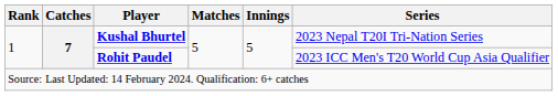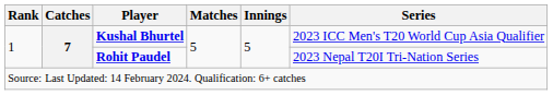 <table class="wikitable sortable">
 <tr>
 <th>Rank</th>
 <th>Catches</th>
 <th>Player</th>
 <th>Matches</th>
 <th>Innings</th>
 <th>Series</th>
 </tr>
 <tr>
 <td rowspan="2">1</td>
 <th rowspan="2">7</th>
 <td><strong><a href='#'>Kushal Bhurtel</a></strong></td>
 <td rowspan="2">5</td>
 <td rowspan="2">5</td>
-<td><a href='#'>2023 Nepal T20I Tri-Nation Series</a></td>
+<td><a href='#'>2023 ICC Men's T20 World Cup Asia Qualifier</a></td>
 </tr>
 <tr>
 <td><strong><a href='#'>Rohit Paudel</a></strong></td>
-<td><a href='#'>2023 ICC Men's T20 World Cup Asia Qualifier</a></td>
+<td><a href='#'>2023 Nepal T20I Tri-Nation Series</a></td>
 </tr>
 <tr>
 <td colspan="6"><small>Source:</small> <small>Last Updated: 14 February 2024. Qualification: 6+ catches</small></td>
 </tr>
 </table>
